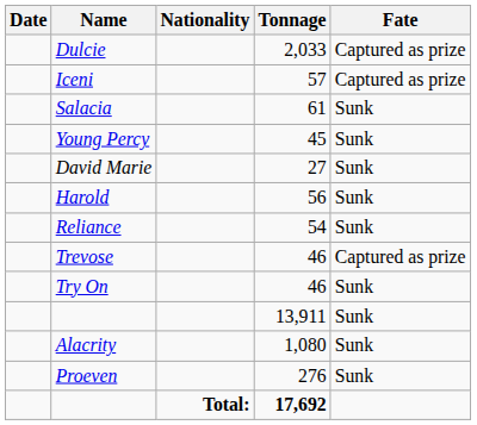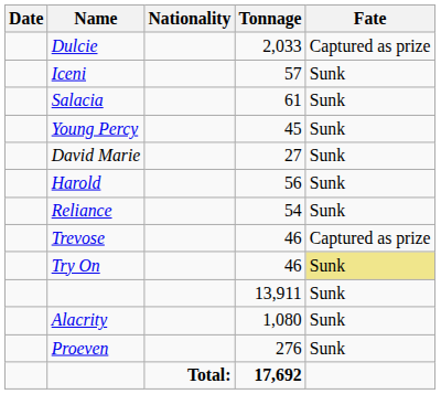 <table class="wikitable sortable">
 <tr>
 <th>Date</th>
 <th>Name</th>
 <th>Nationality</th>
 <th>Tonnage</th>
 <th>Fate</th>
 </tr>
 <tr>
 <td align="right"></td>
 <td align="left"><a href='#'><em>Dulcie</em></a></td>
 <td align="left"></td>
 <td align="right">2,033</td>
 <td align="left">Captured as prize</td>
 </tr>
 <tr>
 <td align="right"></td>
 <td align="left"><a href='#'><em>Iceni</em></a></td>
 <td align="left"></td>
 <td align="right">57</td>
-<td align="left">Captured as prize</td>
+<td align="left">Sunk</td>
 </tr>
 <tr>
 <td align="right"></td>
 <td align="left"><a href='#'><em>Salacia</em></a></td>
 <td align="left"></td>
 <td align="right">61</td>
 <td align="left">Sunk</td>
 </tr>
 <tr>
 <td align="right"></td>
 <td align="left"><a href='#'><em>Young Percy</em></a></td>
 <td align="left"></td>
 <td align="right">45</td>
 <td align="left">Sunk</td>
 </tr>
 <tr>
 <td align="right"></td>
 <td align="left"><em>David Marie</em></td>
 <td align="left"></td>
 <td align="right">27</td>
 <td align="left">Sunk</td>
 </tr>
 <tr>
 <td align="right"></td>
 <td align="left"><a href='#'><em>Harold</em></a></td>
 <td align="left"></td>
 <td align="right">56</td>
 <td align="left">Sunk</td>
 </tr>
 <tr>
 <td align="right"></td>
 <td align="left"><a href='#'><em>Reliance</em></a></td>
 <td align="left"></td>
 <td align="right">54</td>
 <td align="left">Sunk</td>
 </tr>
 <tr>
 <td align="right"></td>
 <td align="left"><a href='#'><em>Trevose</em></a></td>
 <td align="left"></td>
 <td align="right">46</td>
 <td align="left">Captured as prize</td>
 </tr>
 <tr>
 <td align="right"></td>
 <td align="left"><a href='#'><em>Try On</em></a></td>
 <td align="left"></td>
 <td align="right">46</td>
-<td align="left">Sunk</td>
+<td align="left" style="background: khaki;">Sunk</td>
 </tr>
 <tr>
 <td align="right"></td>
 <td align="left"></td>
 <td align="left"></td>
 <td align="right">13,911</td>
 <td align="left">Sunk</td>
 </tr>
 <tr>
 <td align="right"></td>
 <td align="left"><a href='#'><em>Alacrity</em></a></td>
 <td align="left"></td>
 <td align="right">1,080</td>
 <td align="left">Sunk</td>
 </tr>
 <tr>
 <td align="right"></td>
 <td align="left"><a href='#'><em>Proeven</em></a></td>
 <td align="left"></td>
 <td align="right">276</td>
 <td align="left">Sunk</td>
 </tr>
 <tr>
 <td></td>
 <td></td>
 <td align="right"><strong>Total:</strong></td>
 <td align="right"><strong>17,692</strong></td>
 <td></td>
 </tr>
 </table>
